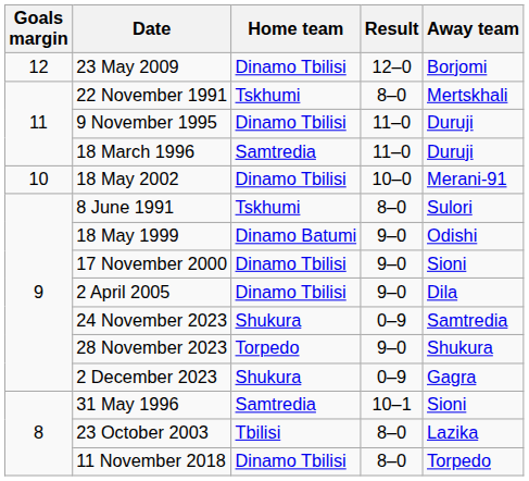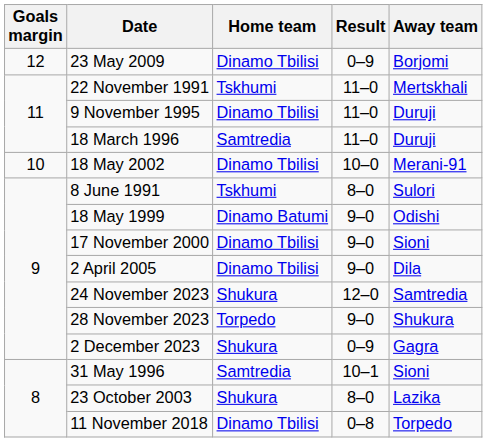 <table class="wikitable sortable">
 <tr>
 <th>Goals <br> margin</th>
 <th !width=4%>Date</th>
 <th !width=12%>Home team</th>
 <th ! align=center>Result</th>
 <th !width=12%>Away team</th>
 </tr>
 <tr>
 <td align=center>12</td>
 <td>23 May 2009</td>
 <td><a href='#'>Dinamo Tbilisi</a></td>
-<td align="center">12–0</td>
+<td align="center">0–9</td>
 <td><a href='#'>Borjomi</a></td>
 </tr>
 <tr>
 <td rowspan="3" align="center">11</td>
 <td>22 November 1991</td>
 <td><a href='#'>Tskhumi</a></td>
-<td align="center">8–0</td>
+<td align="center">11–0</td>
 <td><a href='#'>Mertskhali</a></td>
 </tr>
 <tr>
 <td>9 November 1995</td>
 <td><a href='#'>Dinamo Tbilisi</a></td>
 <td align="center">11–0</td>
 <td><a href='#'>Duruji</a></td>
 </tr>
 <tr>
 <td>18 March 1996</td>
 <td><a href='#'>Samtredia</a></td>
 <td align="center">11–0</td>
 <td><a href='#'>Duruji</a></td>
 </tr>
 <tr>
 <td align="center">10</td>
 <td>18 May 2002</td>
 <td><a href='#'>Dinamo Tbilisi</a></td>
 <td align="center">10–0</td>
 <td><a href='#'>Merani-91</a></td>
 </tr>
 <tr>
 <td rowspan="7" align="center">9</td>
 <td>8 June 1991</td>
 <td><a href='#'>Tskhumi</a></td>
 <td align="center">8–0</td>
 <td><a href='#'>Sulori</a></td>
 </tr>
 <tr>
 <td>18 May 1999</td>
 <td><a href='#'>Dinamo Batumi</a></td>
 <td align="center">9–0</td>
 <td><a href='#'>Odishi</a></td>
 </tr>
 <tr>
 <td>17 November 2000</td>
 <td><a href='#'>Dinamo Tbilisi</a></td>
 <td align="center">9–0</td>
 <td><a href='#'>Sioni</a></td>
 </tr>
 <tr>
 <td>2 April 2005</td>
 <td><a href='#'>Dinamo Tbilisi</a></td>
 <td align="center">9–0</td>
 <td><a href='#'>Dila</a></td>
 </tr>
 <tr>
 <td>24 November 2023</td>
 <td><a href='#'>Shukura</a></td>
-<td align="center">0–9</td>
+<td align="center">12–0</td>
 <td><a href='#'>Samtredia</a></td>
 </tr>
 <tr>
 <td>28 November 2023</td>
 <td><a href='#'>Torpedo</a></td>
 <td align="center">9–0</td>
 <td><a href='#'>Shukura</a></td>
 </tr>
 <tr>
 <td>2 December 2023</td>
 <td><a href='#'>Shukura</a></td>
 <td align=center>0–9</td>
 <td><a href='#'>Gagra</a></td>
 </tr>
 <tr>
 <td rowspan="3" align=center>8</td>
 <td>31 May 1996</td>
 <td><a href='#'>Samtredia</a></td>
 <td align="center">10–1</td>
 <td><a href='#'>Sioni</a></td>
 </tr>
 <tr>
 <td>23 October 2003</td>
-<td><a href='#'>Tbilisi</a></td>
+<td><a href='#'>Shukura</a></td>
 <td align="center">8–0</td>
 <td><a href='#'>Lazika</a></td>
 </tr>
 <tr>
 <td>11 November 2018</td>
 <td><a href='#'>Dinamo Tbilisi</a></td>
-<td align="center">8–0</td>
+<td align="center">0–8</td>
 <td><a href='#'>Torpedo</a></td>
 </tr>
 </table>
